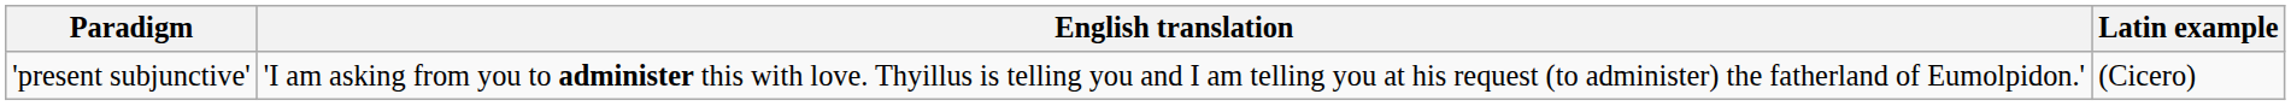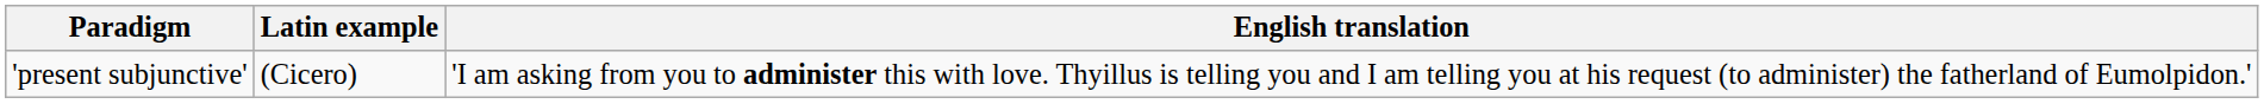 <table class="wikitable">
 <tr>
 <th>Paradigm</th>
+<th>Latin example</th>
 <th>English translation</th>
-<th>Latin example</th>
 </tr>
 <tr>
 <td>'present subjunctive'</td>
+<td> (Cicero)</td>
 <td>'I am asking from you to <strong>administer</strong> this with love. Thyillus is telling you and I am telling you at his request (to administer) the fatherland of Eumolpidon.'</td>
-<td> (Cicero)</td>
 </tr>
 </table>
